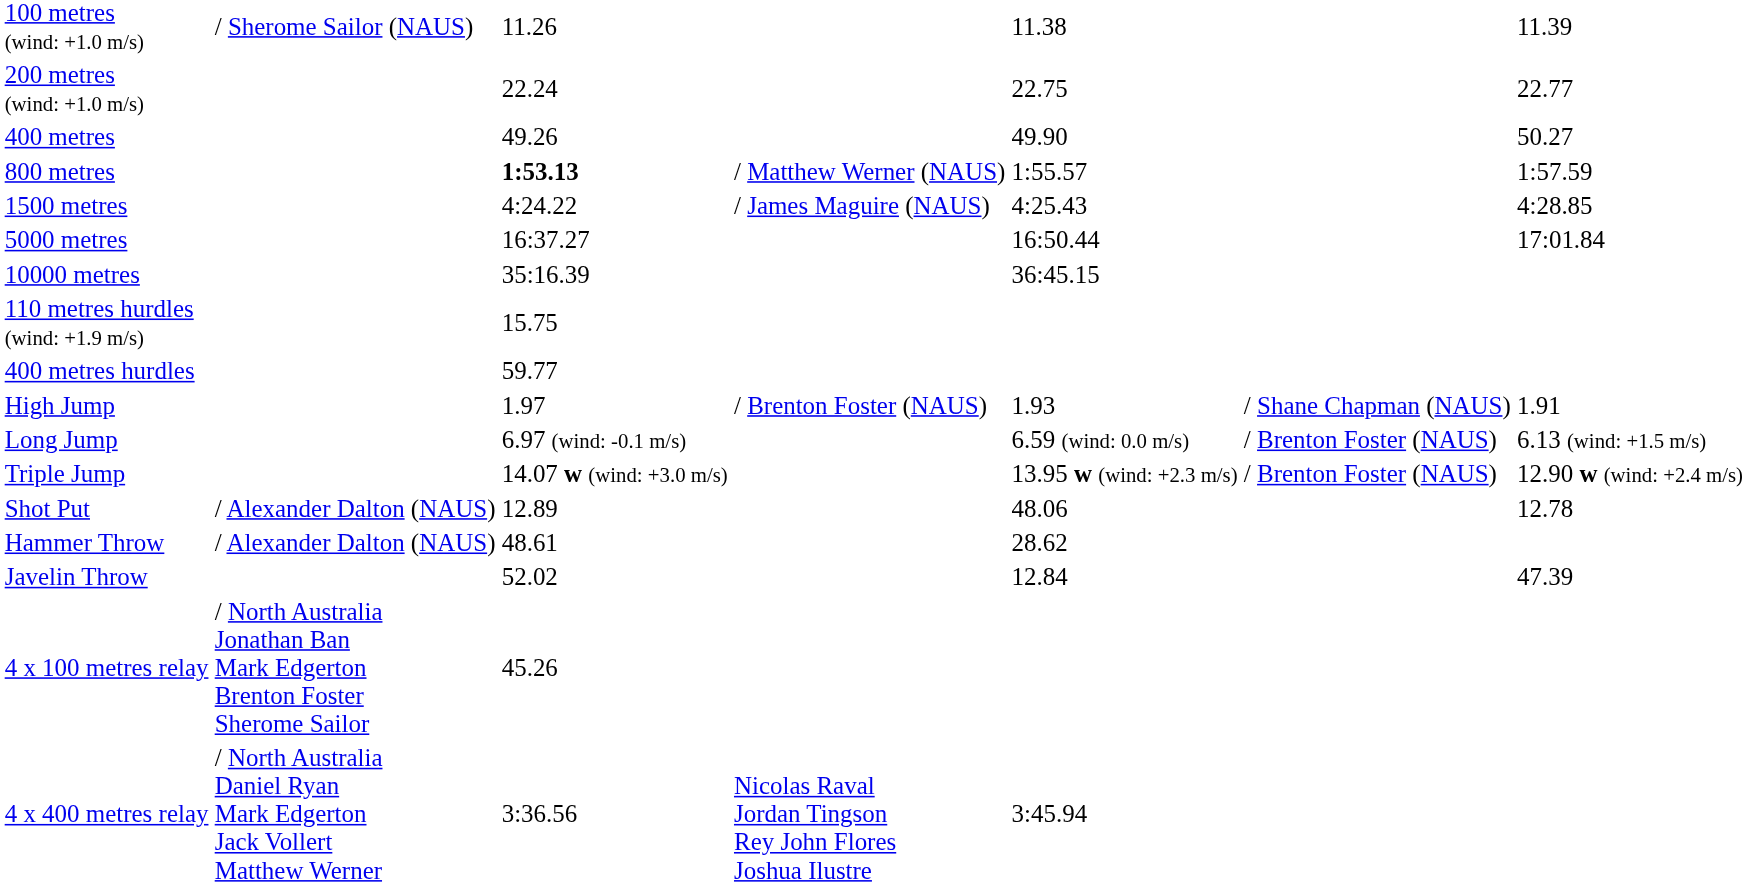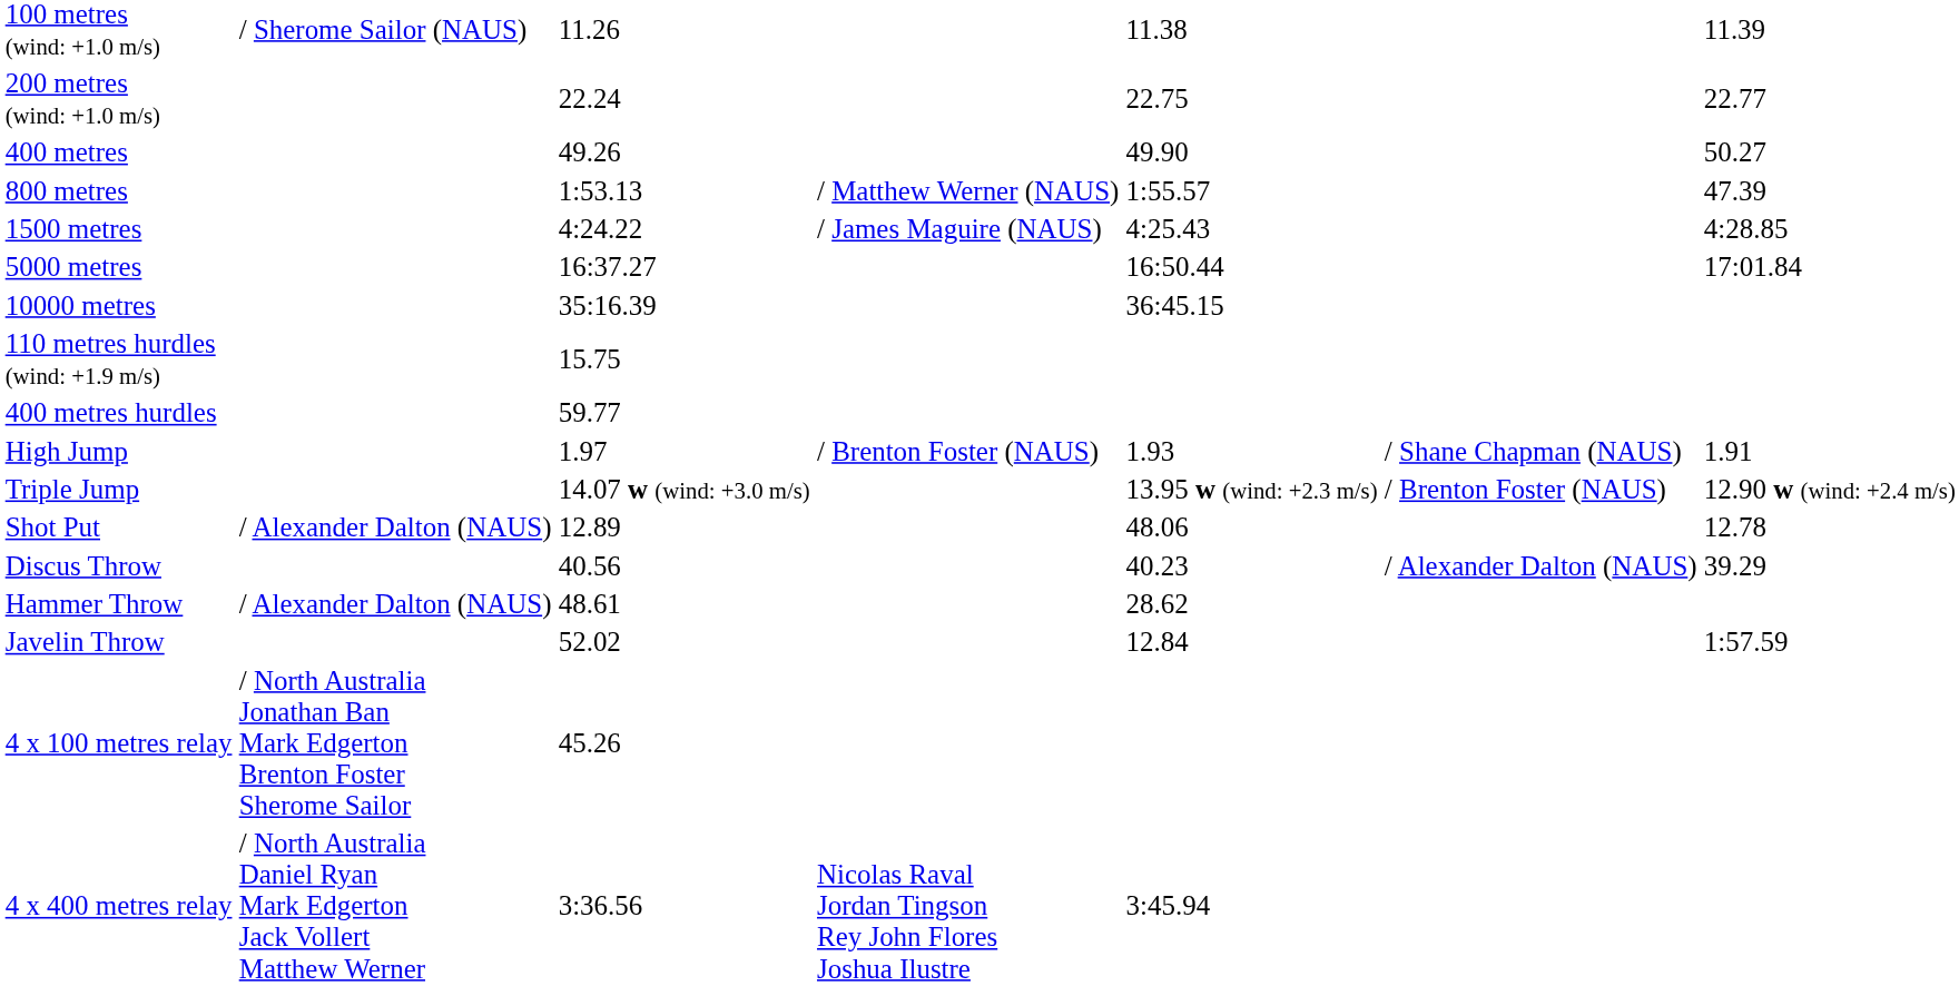 <table>
 <tr>
 <td><a href='#'>100 metres</a> <br> <small>(wind: +1.0 m/s)</small></td>
 <td>/ <a href='#'>Sherome Sailor</a> (<a href='#'>NAUS</a>)</td>
 <td>11.26</td>
 <td></td>
 <td>11.38</td>
 <td></td>
 <td>11.39</td>
 </tr>
 <tr>
 <td><a href='#'>200 metres</a> <br> <small>(wind: +1.0 m/s)</small></td>
 <td></td>
 <td>22.24</td>
 <td></td>
 <td>22.75</td>
 <td></td>
 <td>22.77</td>
 </tr>
 <tr>
 <td><a href='#'>400 metres</a></td>
 <td></td>
 <td>49.26</td>
 <td></td>
 <td>49.90</td>
 <td></td>
 <td>50.27</td>
 </tr>
 <tr>
 <td><a href='#'>800 metres</a></td>
 <td></td>
-<td><strong>1:53.13</strong></td>
+<td>1:53.13</td>
 <td>/ <a href='#'>Matthew Werner</a> (<a href='#'>NAUS</a>)</td>
 <td>1:55.57</td>
 <td></td>
-<td>1:57.59</td>
+<td>47.39</td>
 </tr>
 <tr>
 <td><a href='#'>1500 metres</a></td>
 <td></td>
 <td>4:24.22</td>
 <td>/ <a href='#'>James Maguire</a> (<a href='#'>NAUS</a>)</td>
 <td>4:25.43</td>
 <td></td>
 <td>4:28.85</td>
 </tr>
 <tr>
 <td><a href='#'>5000 metres</a></td>
 <td></td>
 <td>16:37.27</td>
 <td></td>
 <td>16:50.44</td>
 <td></td>
 <td>17:01.84</td>
 </tr>
 <tr>
 <td><a href='#'>10000 metres</a></td>
 <td></td>
 <td>35:16.39</td>
 <td></td>
 <td>36:45.15</td>
 <td></td>
 <td></td>
 </tr>
 <tr>
 <td><a href='#'>110 metres hurdles</a> <br> <small>(wind: +1.9 m/s)</small></td>
 <td></td>
 <td>15.75</td>
 <td></td>
 <td></td>
 <td></td>
 <td></td>
 </tr>
 <tr>
 <td><a href='#'>400 metres hurdles</a></td>
 <td></td>
 <td>59.77</td>
 <td></td>
 <td></td>
 <td></td>
 <td></td>
 </tr>
 <tr>
 <td><a href='#'>High Jump</a></td>
 <td></td>
 <td>1.97</td>
 <td>/ <a href='#'>Brenton Foster</a> (<a href='#'>NAUS</a>)</td>
 <td>1.93</td>
 <td>/ <a href='#'>Shane Chapman</a> (<a href='#'>NAUS</a>)</td>
 <td>1.91</td>
 </tr>
 <tr>
-<td><a href='#'>Long Jump</a></td>
-<td></td>
-<td>6.97 <small>(wind: -0.1 m/s)</small></td>
-<td></td>
-<td>6.59 <small>(wind: 0.0 m/s)</small></td>
-<td>/ <a href='#'>Brenton Foster</a> (<a href='#'>NAUS</a>)</td>
-<td>6.13 <small>(wind: +1.5 m/s)</small></td>
-</tr>
-<tr>
 <td><a href='#'>Triple Jump</a></td>
 <td></td>
 <td>14.07 <strong>w</strong> <small>(wind: +3.0 m/s)</small></td>
 <td></td>
 <td>13.95 <strong>w</strong> <small>(wind: +2.3 m/s)</small></td>
 <td>/ <a href='#'>Brenton Foster</a> (<a href='#'>NAUS</a>)</td>
 <td>12.90 <strong>w</strong> <small>(wind: +2.4 m/s)</small></td>
 </tr>
 <tr>
 <td><a href='#'>Shot Put</a></td>
 <td>/ <a href='#'>Alexander Dalton</a> (<a href='#'>NAUS</a>)</td>
 <td>12.89</td>
 <td></td>
 <td>48.06</td>
 <td></td>
 <td>12.78</td>
 </tr>
 <tr>
+<td><a href='#'>Discus Throw</a></td>
+<td></td>
+<td>40.56</td>
+<td></td>
+<td>40.23</td>
+<td>/ <a href='#'>Alexander Dalton</a> (<a href='#'>NAUS</a>)</td>
+<td>39.29</td>
+</tr>
+<tr>
 <td><a href='#'>Hammer Throw</a></td>
 <td>/ <a href='#'>Alexander Dalton</a> (<a href='#'>NAUS</a>)</td>
 <td>48.61</td>
 <td></td>
 <td>28.62</td>
 <td></td>
 <td></td>
 </tr>
 <tr>
 <td><a href='#'>Javelin Throw</a></td>
 <td></td>
 <td>52.02</td>
 <td></td>
 <td>12.84</td>
 <td></td>
-<td>47.39</td>
+<td>1:57.59</td>
 </tr>
 <tr>
 <td><a href='#'>4 x 100 metres relay</a></td>
 <td>/ <a href='#'>North Australia</a> <br> <a href='#'>Jonathan Ban</a> <br> <a href='#'>Mark Edgerton</a> <br> <a href='#'>Brenton Foster</a> <br> <a href='#'>Sherome Sailor</a></td>
 <td>45.26</td>
 <td></td>
 <td></td>
 <td></td>
 <td></td>
 </tr>
 <tr>
 <td><a href='#'>4 x 400 metres relay</a></td>
 <td>/ <a href='#'>North Australia</a> <br> <a href='#'>Daniel Ryan</a> <br> <a href='#'>Mark Edgerton</a> <br> <a href='#'>Jack Vollert</a> <br> <a href='#'>Matthew Werner</a></td>
 <td>3:36.56</td>
 <td> <br> <a href='#'>Nicolas Raval</a> <br> <a href='#'>Jordan Tingson</a> <br> <a href='#'>Rey John Flores</a> <br> <a href='#'>Joshua Ilustre</a></td>
 <td>3:45.94</td>
 <td></td>
 <td></td>
 </tr>
 </table>
